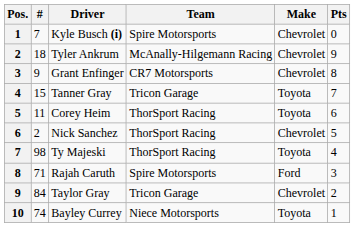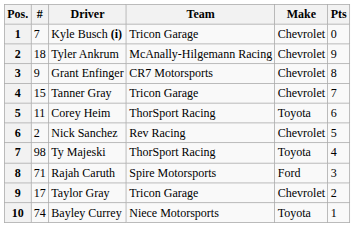 <table class="wikitable" style="font-size:95%">
 <tr>
 <th>Pos.</th>
 <th>#</th>
 <th>Driver</th>
 <th>Team</th>
 <th>Make</th>
 <th>Pts</th>
 </tr>
 <tr>
 <th>1</th>
 <td>7</td>
 <td>Kyle Busch <strong>(i)</strong></td>
-<td>Spire Motorsports</td>
+<td>Tricon Garage</td>
 <td>Chevrolet</td>
 <td>0</td>
 </tr>
 <tr>
 <th>2</th>
 <td>18</td>
 <td>Tyler Ankrum</td>
 <td>McAnally-Hilgemann Racing</td>
 <td>Chevrolet</td>
 <td>9</td>
 </tr>
 <tr>
 <th>3</th>
 <td>9</td>
 <td>Grant Enfinger</td>
 <td>CR7 Motorsports</td>
 <td>Chevrolet</td>
 <td>8</td>
 </tr>
 <tr>
 <th>4</th>
 <td>15</td>
 <td>Tanner Gray</td>
 <td>Tricon Garage</td>
-<td>Toyota</td>
+<td>Chevrolet</td>
 <td>7</td>
 </tr>
 <tr>
 <th>5</th>
 <td>11</td>
 <td>Corey Heim</td>
 <td>ThorSport Racing</td>
 <td>Toyota</td>
 <td>6</td>
 </tr>
 <tr>
 <th>6</th>
 <td>2</td>
 <td>Nick Sanchez</td>
-<td>ThorSport Racing</td>
+<td>Rev Racing</td>
 <td>Chevrolet</td>
 <td>5</td>
 </tr>
 <tr>
 <th>7</th>
 <td>98</td>
 <td>Ty Majeski</td>
 <td>ThorSport Racing</td>
 <td>Toyota</td>
 <td>4</td>
 </tr>
 <tr>
 <th>8</th>
 <td>71</td>
 <td>Rajah Caruth</td>
 <td>Spire Motorsports</td>
 <td>Ford</td>
 <td>3</td>
 </tr>
 <tr>
 <th>9</th>
-<td>84</td>
+<td>17</td>
 <td>Taylor Gray</td>
 <td>Tricon Garage</td>
 <td>Chevrolet</td>
 <td>2</td>
 </tr>
 <tr>
 <th>10</th>
 <td>74</td>
 <td>Bayley Currey</td>
 <td>Niece Motorsports</td>
 <td>Toyota</td>
 <td>1</td>
 </tr>
 </table>
